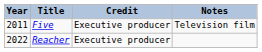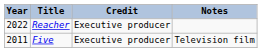 <table class="wikitable" style="font-size:95%;">
 <tr>
 <th style="background:#B0C4DE;">Year</th>
 <th style="background:#B0C4DE;">Title</th>
 <th style="background:#B0C4DE;">Credit</th>
 <th style="background:#B0C4DE;">Notes</th>
 </tr>
 <tr>
+<td>2022</td>
+<td><em><a href='#'>Reacher</a></em></td>
+<td>Executive producer</td>
+<td></td>
+</tr>
+<tr>
 <td>2011</td>
 <td><em><a href='#'>Five</a></em></td>
 <td>Executive producer</td>
 <td>Television film</td>
 </tr>
-<tr>
-<td>2022</td>
-<td><em><a href='#'>Reacher</a></em></td>
-<td>Executive producer</td>
-<td></td>
-</tr>
 </table>
